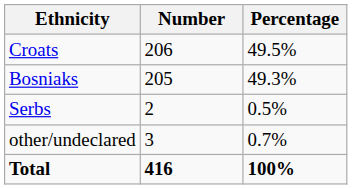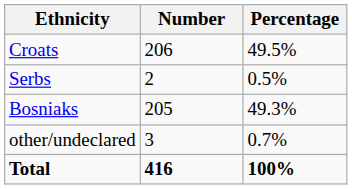 <table class="wikitable">
 <tr>
 <th width="100px">Ethnicity</th>
 <th width="80px">Number</th>
 <th width="80px">Percentage</th>
 </tr>
 <tr>
 <td><a href='#'>Croats</a></td>
 <td>206</td>
 <td>49.5%</td>
 </tr>
 <tr>
+<td><a href='#'>Serbs</a></td>
+<td>2</td>
+<td>0.5%</td>
+</tr>
+<tr>
 <td><a href='#'>Bosniaks</a></td>
 <td>205</td>
 <td>49.3%</td>
-</tr>
-<tr>
-<td><a href='#'>Serbs</a></td>
-<td>2</td>
-<td>0.5%</td>
 </tr>
 <tr>
 <td>other/undeclared</td>
 <td>3</td>
 <td>0.7%</td>
 </tr>
 <tr>
 <td><strong>Total</strong></td>
 <td><strong>416</strong></td>
 <td><strong>100%</strong></td>
 </tr>
 </table>
